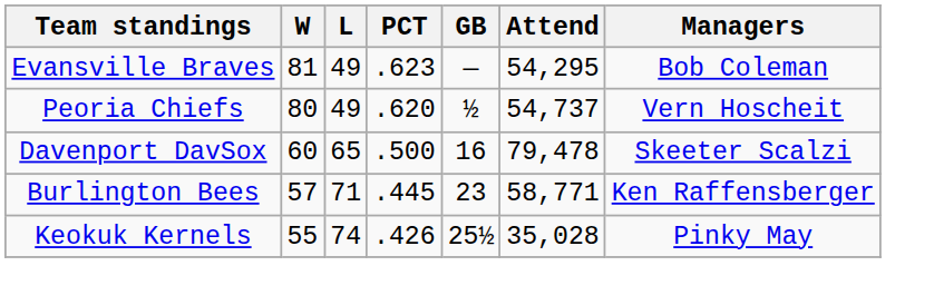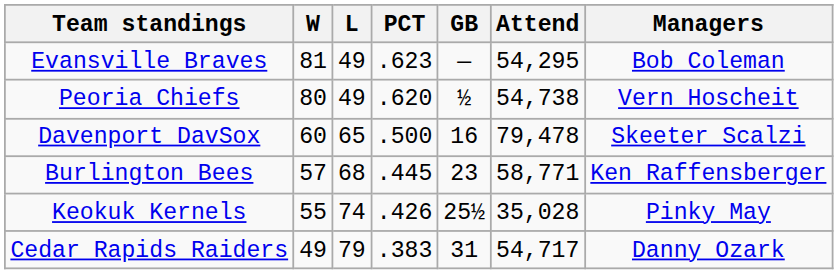 <table class="wikitable">
 <tr>
 <th>Team standings</th>
 <th>W</th>
 <th>L</th>
 <th>PCT</th>
 <th>GB</th>
 <th>Attend</th>
 <th>Managers</th>
 </tr>
 <tr align=center>
 <td><a href='#'>Evansville Braves</a></td>
 <td>81</td>
 <td>49</td>
 <td>.623</td>
 <td>—</td>
 <td>54,295</td>
 <td><a href='#'>Bob Coleman</a></td>
 </tr>
 <tr align=center>
 <td><a href='#'>Peoria Chiefs</a></td>
 <td>80</td>
 <td>49</td>
 <td>.620</td>
 <td>½</td>
-<td>54,737</td>
+<td>54,738</td>
 <td><a href='#'>Vern Hoscheit</a></td>
 </tr>
 <tr align=center>
 <td><a href='#'>Davenport DavSox</a></td>
 <td>60</td>
 <td>65</td>
 <td>.500</td>
 <td>16</td>
 <td>79,478</td>
 <td><a href='#'>Skeeter Scalzi</a></td>
 </tr>
 <tr align=center>
 <td><a href='#'>Burlington Bees</a></td>
 <td>57</td>
-<td>71</td>
+<td>68</td>
 <td>.445</td>
 <td>23</td>
 <td>58,771</td>
 <td><a href='#'>Ken Raffensberger</a></td>
 </tr>
 <tr align=center>
 <td><a href='#'>Keokuk Kernels</a></td>
 <td>55</td>
 <td>74</td>
 <td>.426</td>
 <td>25½</td>
 <td>35,028</td>
 <td><a href='#'>Pinky May</a></td>
 </tr>
+<tr align=center>
+<td><a href='#'>Cedar Rapids Raiders</a></td>
+<td>49</td>
+<td>79</td>
+<td>.383</td>
+<td>31</td>
+<td>54,717</td>
+<td><a href='#'>Danny Ozark</a></td>
+</tr>
 </table>
